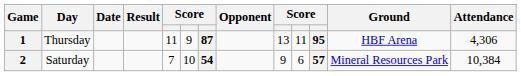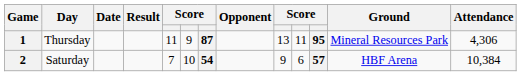 <table class="wikitable plainrowheaders sortable" style="font-size:90%; text-align:center;">
 <tr>
 <th scope="col" rowspan="2">Game</th>
 <th scope="col" rowspan="2">Day</th>
 <th scope="col" rowspan="2">Date</th>
 <th scope="col" rowspan="2">Result</th>
 <th scope="col" colspan="3">Score</th>
 <th scope="col" rowspan="2">Opponent</th>
 <th scope="col" colspan="3">Score</th>
 <th scope="col" rowspan="2">Ground</th>
 <th scope="col" rowspan="2">Attendance</th>
 </tr>
 <tr>
 <th scope="col"></th>
 <th scope="col"></th>
 <th scope="col"></th>
 <th scope="col"></th>
 <th scope="col"></th>
 <th scope="col"></th>
 </tr>
 <tr>
 <th scope="row" style="text-align:center;">1</th>
 <td>Thursday</td>
 <td></td>
 <td></td>
 <td>11</td>
 <td>9</td>
 <th>87</th>
 <td></td>
 <td>13</td>
 <td>11</td>
 <th>95</th>
-<td><a href='#'>HBF Arena</a></td>
+<td><a href='#'>Mineral Resources Park</a></td>
 <td>4,306</td>
 </tr>
 <tr>
 <th scope="row" style="text-align:center;">2</th>
 <td>Saturday</td>
 <td></td>
 <td></td>
 <td>7</td>
 <td>10</td>
 <th>54</th>
 <td></td>
 <td>9</td>
 <td>6</td>
 <th>57</th>
-<td><a href='#'>Mineral Resources Park</a></td>
+<td><a href='#'>HBF Arena</a></td>
 <td>10,384</td>
 </tr>
 </table>
